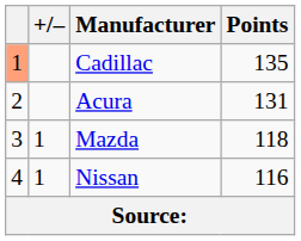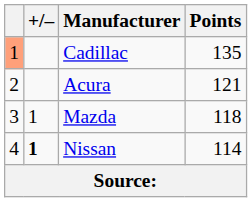 <table class="wikitable" style="font-size: 95%;">
 <tr>
 <th scope="col"></th>
 <th scope="col">+/–</th>
 <th scope="col">Manufacturer</th>
 <th scope="col">Points</th>
 </tr>
 <tr>
 <td align=center style="background: lightsalmon;">1</td>
 <td align="left"></td>
 <td> <a href='#'>Cadillac</a></td>
 <td align=right>135</td>
 </tr>
 <tr>
 <td align=center>2</td>
 <td align="left"></td>
 <td> <a href='#'>Acura</a></td>
-<td align=right>131</td>
+<td align=right>121</td>
 </tr>
 <tr>
 <td align=center>3</td>
 <td align="left"> 1</td>
 <td> <a href='#'>Mazda</a></td>
 <td align=right>118</td>
 </tr>
 <tr>
 <td align=center>4</td>
-<td align="left"> 1</td>
+<td align="left"><strong> 1</strong></td>
 <td> <a href='#'>Nissan</a></td>
-<td align=right>116</td>
+<td align=right>114</td>
 </tr>
 <tr>
 <th colspan=5>Source:</th>
 </tr>
 </table>
